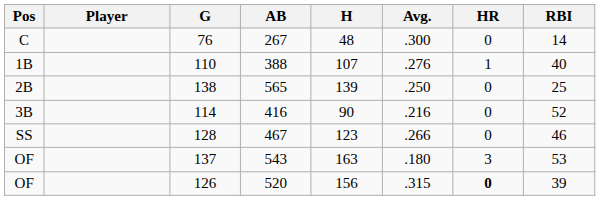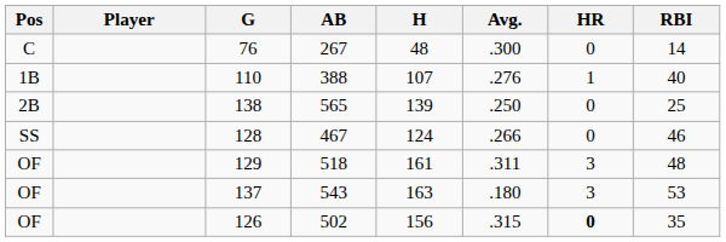 <table class="wikitable sortable">
 <tr>
 <th bgcolor="#DDDDFF" width="5%">Pos</th>
 <th bgcolor="#DDDDFF" width="16%">Player</th>
 <th bgcolor="#DDDDFF" width="9%">G</th>
 <th bgcolor="#DDDDFF" width="9%">AB</th>
 <th bgcolor="#DDDDFF" width="9%">H</th>
 <th bgcolor="#DDDDFF" width="9%">Avg.</th>
 <th bgcolor="#DDDDFF" width="9%">HR</th>
 <th bgcolor="#DDDDFF" width="9%">RBI</th>
 </tr>
 <tr align="center">
 <td>C</td>
 <td></td>
 <td>76</td>
 <td>267</td>
 <td>48</td>
 <td>.300</td>
 <td>0</td>
 <td>14</td>
 </tr>
 <tr align="center">
 <td>1B</td>
 <td></td>
 <td>110</td>
 <td>388</td>
 <td>107</td>
 <td>.276</td>
 <td>1</td>
 <td>40</td>
 </tr>
 <tr align="center">
 <td>2B</td>
 <td></td>
 <td>138</td>
 <td>565</td>
 <td>139</td>
 <td>.250</td>
 <td>0</td>
 <td>25</td>
 </tr>
 <tr align="center">
-<td>3B</td>
-<td></td>
-<td>114</td>
-<td>416</td>
-<td>90</td>
-<td>.216</td>
-<td>0</td>
-<td>52</td>
-</tr>
-<tr align="center">
 <td>SS</td>
 <td></td>
 <td>128</td>
 <td>467</td>
-<td>123</td>
+<td>124</td>
 <td>.266</td>
 <td>0</td>
 <td>46</td>
+</tr>
+<tr align="center">
+<td>OF</td>
+<td></td>
+<td>129</td>
+<td>518</td>
+<td>161</td>
+<td>.311</td>
+<td>3</td>
+<td>48</td>
 </tr>
 <tr align="center">
 <td>OF</td>
 <td></td>
 <td>137</td>
 <td>543</td>
 <td>163</td>
 <td>.180</td>
 <td>3</td>
 <td>53</td>
 </tr>
 <tr align="center">
 <td>OF</td>
 <td></td>
 <td>126</td>
-<td>520</td>
+<td>502</td>
 <td>156</td>
 <td>.315</td>
 <td><strong>0</strong></td>
-<td>39</td>
+<td>35</td>
 </tr>
 </table>
